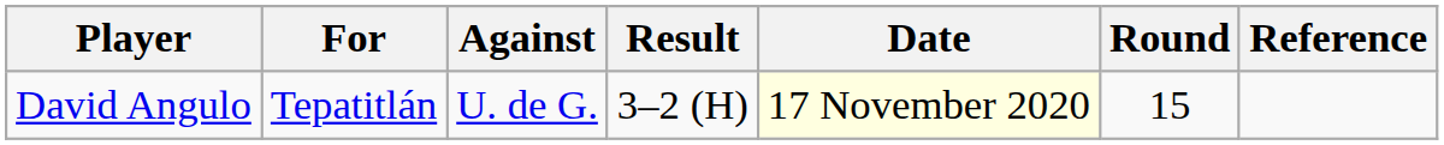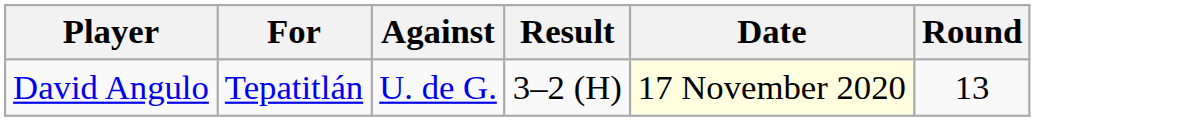 <table class="wikitable sortable">
 <tr>
 <th>Player</th>
 <th>For</th>
 <th>Against</th>
 <th>Result</th>
 <th>Date</th>
 <th>Round</th>
-<th>Reference</th>
 </tr>
 <tr>
 <td> <a href='#'>David Angulo</a></td>
 <td><a href='#'>Tepatitlán</a></td>
 <td><a href='#'>U. de G.</a></td>
 <td align=center>3–2 (H)</td>
 <td style="background: lightyellow;">17 November 2020</td>
-<td align=center>15</td>
-<td align=center></td>
+<td align=center>13</td>
 </tr>
 </table>
